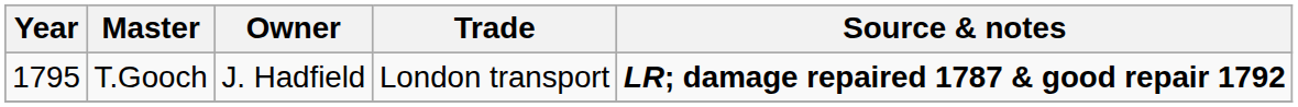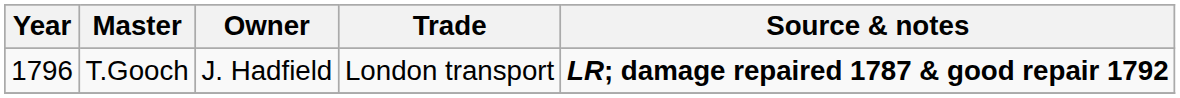 <table class=" wikitable">
 <tr>
 <th>Year</th>
 <th>Master</th>
 <th>Owner</th>
 <th>Trade</th>
 <th>Source & notes</th>
 </tr>
 <tr>
-<td>1795</td>
+<td>1796</td>
 <td>T.Gooch</td>
 <td>J. Hadfield</td>
 <td>London transport</td>
 <td><strong><em>LR</em>; damage repaired 1787 & good repair 1792</strong></td>
 </tr>
 <tr>
 </tr>
 </table>
